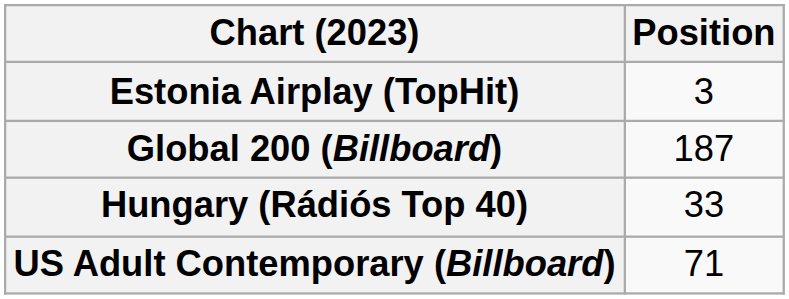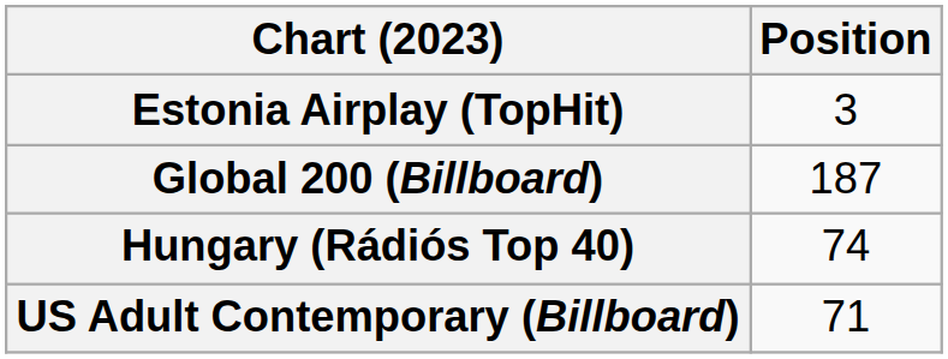 <table class="wikitable sortable plainrowheaders" style="text-align:center">
 <tr>
 <th scope="col">Chart (2023)</th>
 <th scope="col">Position</th>
 </tr>
 <tr>
 <th scope="row">Estonia Airplay (TopHit)</th>
 <td>3</td>
 </tr>
 <tr>
 <th scope="row">Global 200 (<em>Billboard</em>)</th>
 <td>187</td>
 </tr>
 <tr>
 <th scope="row">Hungary (Rádiós Top 40)</th>
-<td>33</td>
+<td>74</td>
 </tr>
 <tr>
 <th scope="row">US Adult Contemporary (<em>Billboard</em>)</th>
 <td>71</td>
 </tr>
 </table>
